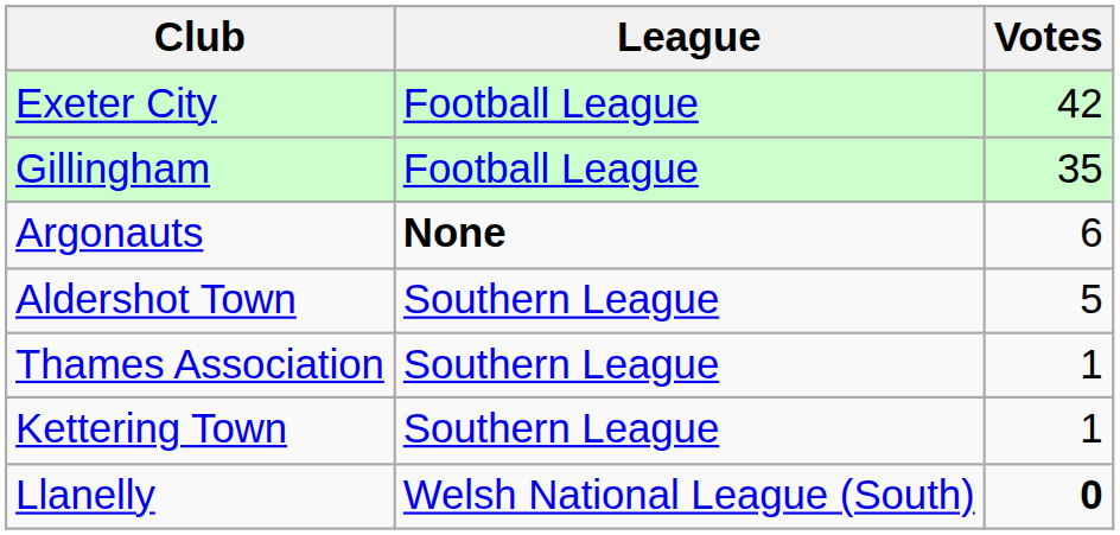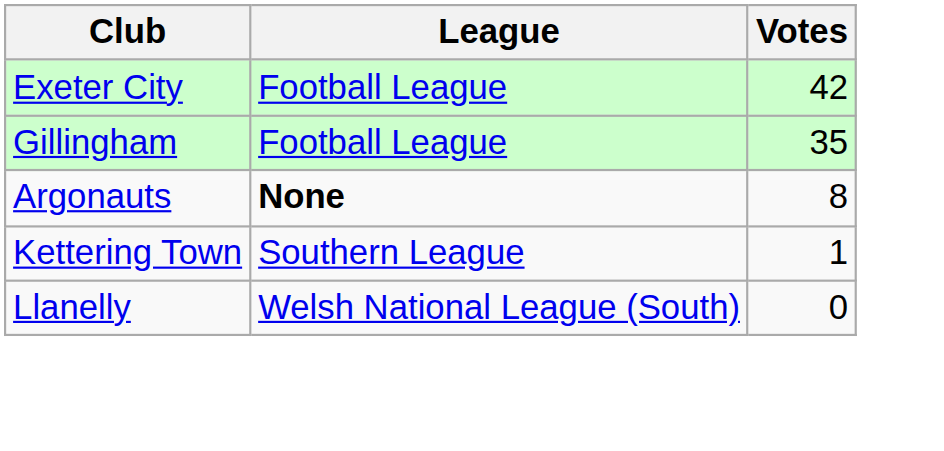 <table class=wikitable style=text-align:left>
 <tr>
 <th>Club</th>
 <th>League</th>
 <th>Votes</th>
 </tr>
 <tr bgcolor=ccffcc>
 <td><a href='#'>Exeter City</a></td>
 <td><a href='#'>Football League</a></td>
 <td align=right>42</td>
 </tr>
 <tr bgcolor=ccffcc>
 <td><a href='#'>Gillingham</a></td>
 <td><a href='#'>Football League</a></td>
 <td align=right>35</td>
 </tr>
 <tr>
 <td><a href='#'>Argonauts</a></td>
 <td><strong>None</strong></td>
-<td align=right>6</td>
-</tr>
-<tr>
-<td><a href='#'>Aldershot Town</a></td>
-<td><a href='#'>Southern League</a></td>
-<td align=right>5</td>
-</tr>
-<tr>
-<td><a href='#'>Thames Association</a></td>
-<td><a href='#'>Southern League</a></td>
-<td align=right>1</td>
+<td align=right>8</td>
 </tr>
 <tr>
 <td><a href='#'>Kettering Town</a></td>
 <td><a href='#'>Southern League</a></td>
 <td align=right>1</td>
 </tr>
 <tr>
 <td><a href='#'>Llanelly</a></td>
 <td><a href='#'>Welsh National League (South)</a></td>
-<td align=right><strong>0</strong></td>
+<td align=right>0</td>
 </tr>
 </table>
